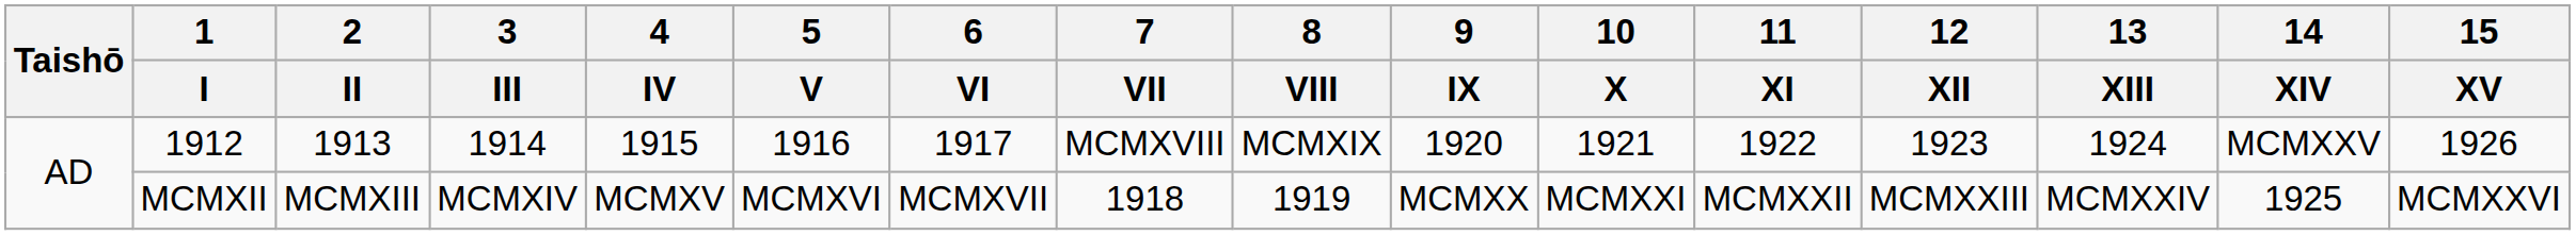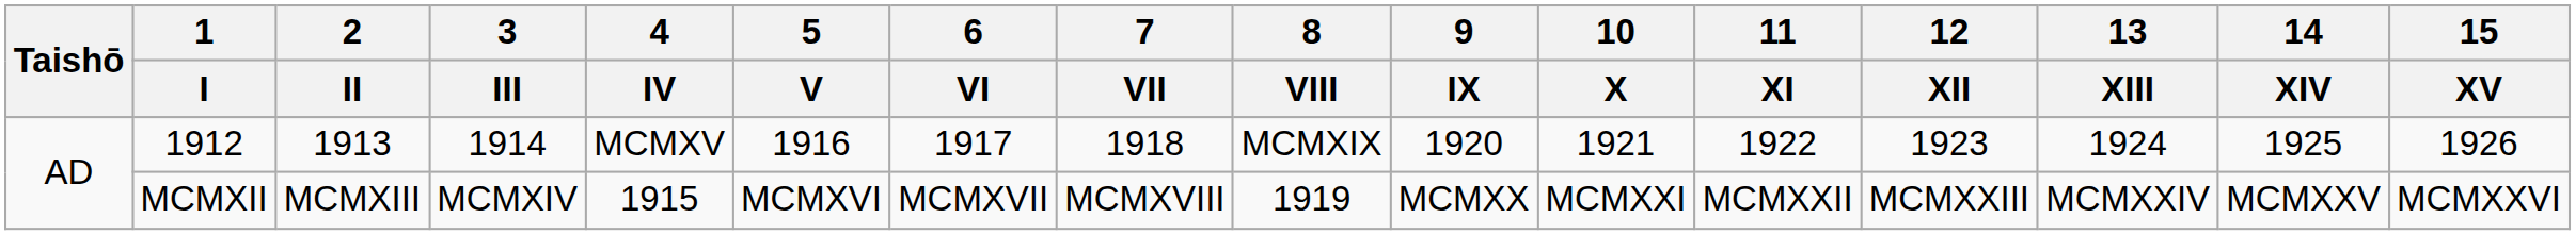 <table class="wikitable" style="text-align:center">
 <tr>
 <th rowspan="2">Taishō</th>
 <th>1</th>
 <th>2</th>
 <th>3</th>
 <th>4</th>
 <th>5</th>
 <th>6</th>
 <th>7</th>
 <th>8</th>
 <th>9</th>
 <th>10</th>
 <th>11</th>
 <th>12</th>
 <th>13</th>
 <th>14</th>
 <th>15</th>
 </tr>
 <tr>
 <th>I</th>
 <th>II</th>
 <th>III</th>
 <th>IV</th>
 <th>V</th>
 <th>VI</th>
 <th>VII</th>
 <th>VIII</th>
 <th>IX</th>
 <th>X</th>
 <th>XI</th>
 <th>XII</th>
 <th>XIII</th>
 <th>XIV</th>
 <th>XV</th>
 </tr>
 <tr>
 <td rowspan="2">AD</td>
 <td>1912</td>
 <td>1913</td>
 <td>1914</td>
-<td>1915</td>
+<td>MCMXV</td>
 <td>1916</td>
 <td>1917</td>
-<td>MCMXVIII</td>
+<td>1918</td>
 <td>MCMXIX</td>
 <td>1920</td>
 <td>1921</td>
 <td>1922</td>
 <td>1923</td>
 <td>1924</td>
-<td>MCMXXV</td>
+<td>1925</td>
 <td>1926</td>
 </tr>
 <tr>
 <td>MCMXII</td>
 <td>MCMXIII</td>
 <td>MCMXIV</td>
-<td>MCMXV</td>
+<td>1915</td>
 <td>MCMXVI</td>
 <td>MCMXVII</td>
-<td>1918</td>
+<td>MCMXVIII</td>
 <td>1919</td>
 <td>MCMXX</td>
 <td>MCMXXI</td>
 <td>MCMXXII</td>
 <td>MCMXXIII</td>
 <td>MCMXXIV</td>
-<td>1925</td>
+<td>MCMXXV</td>
 <td>MCMXXVI</td>
 </tr>
 </table>
